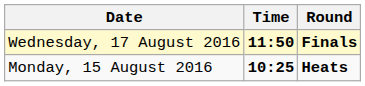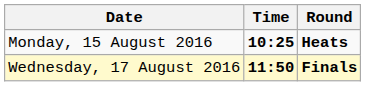 <table class="wikitable">
 <tr>
 <th>Date</th>
 <th>Time</th>
 <th>Round</th>
 </tr>
 <tr>
+<td>Monday, 15 August 2016</td>
+<td><strong>10:25</strong></td>
+<td><strong>Heats</strong></td>
+</tr>
+<tr>
 <td style=background:lemonchiffon>Wednesday, 17 August 2016</td>
 <td style=background:lemonchiffon><strong>11:50</strong></td>
 <td style=background:lemonchiffon><strong>Finals</strong></td>
 </tr>
-<tr>
-<td>Monday, 15 August 2016</td>
-<td><strong>10:25</strong></td>
-<td><strong>Heats</strong></td>
-</tr>
 </table>
